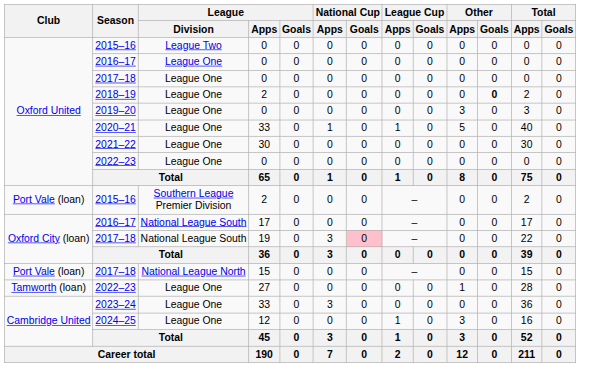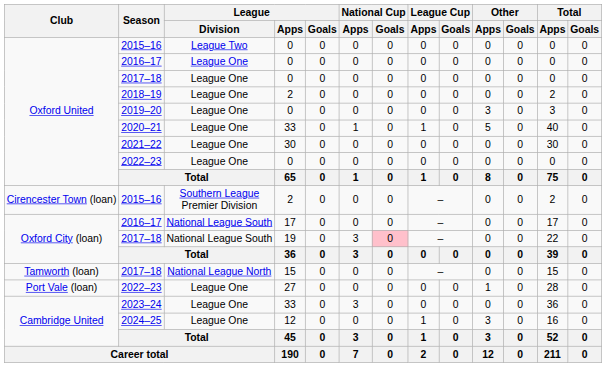 <table class="wikitable" style="text-align: center;">
 <tr>
 <th rowspan="2">Club</th>
 <th rowspan="2">Season</th>
 <th colspan="3">League</th>
 <th colspan="2">National Cup</th>
 <th colspan="2">League Cup</th>
 <th colspan="2">Other</th>
 <th colspan="2">Total</th>
 </tr>
 <tr>
 <th>Division</th>
 <th>Apps</th>
 <th>Goals</th>
 <th>Apps</th>
 <th>Goals</th>
 <th>Apps</th>
 <th>Goals</th>
 <th>Apps</th>
 <th>Goals</th>
 <th>Apps</th>
 <th>Goals</th>
 </tr>
 <tr>
 <td rowspan="9" valign="center"><a href='#'>Oxford United</a></td>
 <td><a href='#'>2015–16</a></td>
 <td><a href='#'>League Two</a></td>
 <td>0</td>
 <td>0</td>
 <td>0</td>
 <td>0</td>
 <td>0</td>
 <td>0</td>
 <td>0</td>
 <td>0</td>
 <td>0</td>
 <td>0</td>
 </tr>
 <tr>
 <td><a href='#'>2016–17</a></td>
 <td><a href='#'>League One</a></td>
 <td>0</td>
 <td>0</td>
 <td>0</td>
 <td>0</td>
 <td>0</td>
 <td>0</td>
 <td>0</td>
 <td>0</td>
 <td>0</td>
 <td>0</td>
 </tr>
 <tr>
 <td><a href='#'>2017–18</a></td>
 <td>League One</td>
 <td>0</td>
 <td>0</td>
 <td>0</td>
 <td>0</td>
 <td>0</td>
 <td>0</td>
 <td>0</td>
 <td>0</td>
 <td>0</td>
 <td>0</td>
 </tr>
 <tr>
 <td><a href='#'>2018–19</a></td>
 <td>League One</td>
 <td>2</td>
 <td>0</td>
 <td>0</td>
 <td>0</td>
 <td>0</td>
 <td>0</td>
 <td>0</td>
-<td><strong>0</strong></td>
+<td>0</td>
 <td>2</td>
 <td>0</td>
 </tr>
 <tr>
 <td><a href='#'>2019–20</a></td>
 <td>League One</td>
 <td>0</td>
 <td>0</td>
 <td>0</td>
 <td>0</td>
 <td>0</td>
 <td>0</td>
 <td>3</td>
 <td>0</td>
 <td>3</td>
 <td>0</td>
 </tr>
 <tr>
 <td><a href='#'>2020–21</a></td>
 <td>League One</td>
 <td>33</td>
 <td>0</td>
 <td>1</td>
 <td>0</td>
 <td>1</td>
 <td>0</td>
 <td>5</td>
 <td>0</td>
 <td>40</td>
 <td>0</td>
 </tr>
 <tr>
 <td><a href='#'>2021–22</a></td>
 <td>League One</td>
 <td>30</td>
 <td>0</td>
 <td>0</td>
 <td>0</td>
 <td>0</td>
 <td>0</td>
 <td>0</td>
 <td>0</td>
 <td>30</td>
 <td>0</td>
 </tr>
 <tr>
 <td><a href='#'>2022–23</a></td>
 <td>League One</td>
 <td>0</td>
 <td>0</td>
 <td>0</td>
 <td>0</td>
 <td>0</td>
 <td>0</td>
 <td>0</td>
 <td>0</td>
 <td>0</td>
 <td>0</td>
 </tr>
 <tr>
 <th colspan="2">Total</th>
 <th>65</th>
 <th>0</th>
 <th>1</th>
 <th>0</th>
 <th>1</th>
 <th>0</th>
 <th>8</th>
 <th>0</th>
 <th>75</th>
 <th>0</th>
 </tr>
 <tr>
-<td><a href='#'>Port Vale</a> (loan)</td>
+<td><a href='#'>Cirencester Town</a> (loan)</td>
 <td><a href='#'>2015–16</a></td>
 <td><a href='#'>Southern League</a><br>Premier Division</td>
 <td>2</td>
 <td>0</td>
 <td>0</td>
 <td>0</td>
 <td colspan="2">–</td>
 <td>0</td>
 <td>0</td>
 <td>2</td>
 <td>0</td>
 </tr>
 <tr>
 <td rowspan="3" valign="center"><a href='#'>Oxford City</a> (loan)</td>
 <td><a href='#'>2016–17</a></td>
 <td><a href='#'>National League South</a></td>
 <td>17</td>
 <td>0</td>
 <td>0</td>
 <td>0</td>
 <td colspan="2">–</td>
 <td>0</td>
 <td>0</td>
 <td>17</td>
 <td>0</td>
 </tr>
 <tr>
 <td><a href='#'>2017–18</a></td>
 <td>National League South</td>
 <td>19</td>
 <td>0</td>
 <td>3</td>
 <td style="background: pink;">0</td>
 <td colspan="2">–</td>
 <td>0</td>
 <td>0</td>
 <td>22</td>
 <td>0</td>
 </tr>
 <tr>
 <th colspan="2">Total</th>
 <th>36</th>
 <th>0</th>
 <th>3</th>
 <th>0</th>
 <th>0</th>
 <th>0</th>
 <th>0</th>
 <th>0</th>
 <th>39</th>
 <th>0</th>
 </tr>
 <tr>
-<td><a href='#'>Port Vale</a> (loan)</td>
+<td><a href='#'>Tamworth</a> (loan)</td>
 <td><a href='#'>2017–18</a></td>
 <td><a href='#'>National League North</a></td>
 <td>15</td>
 <td>0</td>
 <td>0</td>
 <td>0</td>
 <td colspan="2">–</td>
 <td>0</td>
 <td>0</td>
 <td>15</td>
 <td>0</td>
 </tr>
 <tr>
-<td><a href='#'>Tamworth</a> (loan)</td>
+<td><a href='#'>Port Vale</a> (loan)</td>
 <td><a href='#'>2022–23</a></td>
 <td>League One</td>
 <td>27</td>
 <td>0</td>
 <td>0</td>
 <td>0</td>
 <td>0</td>
 <td>0</td>
 <td>1</td>
 <td>0</td>
 <td>28</td>
 <td>0</td>
 </tr>
 <tr>
 <td rowspan=3><a href='#'>Cambridge United</a></td>
 <td><a href='#'>2023–24</a></td>
 <td>League One</td>
 <td>33</td>
 <td>0</td>
 <td>3</td>
 <td>0</td>
 <td>0</td>
 <td>0</td>
 <td>0</td>
 <td>0</td>
 <td>36</td>
 <td>0</td>
 </tr>
 <tr>
 <td><a href='#'>2024–25</a></td>
 <td>League One</td>
 <td>12</td>
 <td>0</td>
 <td>0</td>
 <td>0</td>
 <td>1</td>
 <td>0</td>
 <td>3</td>
 <td>0</td>
 <td>16</td>
 <td>0</td>
 </tr>
 <tr>
 <th colspan="2">Total</th>
 <th>45</th>
 <th>0</th>
 <th>3</th>
 <th>0</th>
 <th>1</th>
 <th>0</th>
 <th>3</th>
 <th>0</th>
 <th>52</th>
 <th>0</th>
 </tr>
 <tr>
 <th colspan="3">Career total</th>
 <th>190</th>
 <th>0</th>
 <th>7</th>
 <th>0</th>
 <th>2</th>
 <th>0</th>
 <th>12</th>
 <th>0</th>
 <th>211</th>
 <th>0</th>
 </tr>
 </table>
